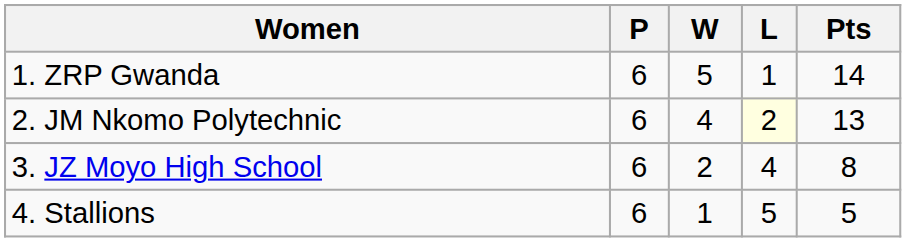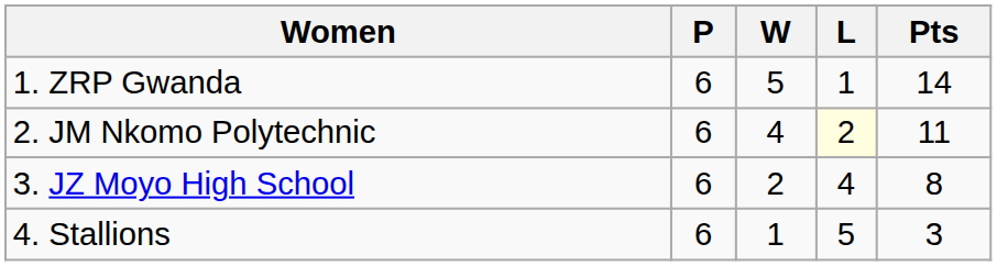 <table class="wikitable" width=35% style="font-size:90%; text-align:center;">
 <tr>
 <th>Women</th>
 <th>P</th>
 <th>W</th>
 <th>L</th>
 <th>Pts</th>
 </tr>
 <tr>
 <td align=left>1. ZRP Gwanda</td>
 <td>6</td>
 <td>5</td>
 <td>1</td>
 <td>14</td>
 </tr>
 <tr>
 <td align=left>2. JM Nkomo Polytechnic</td>
 <td>6</td>
 <td>4</td>
 <td style="background: lightyellow;">2</td>
-<td>13</td>
+<td>11</td>
 </tr>
 <tr>
 <td align=left>3. <a href='#'>JZ Moyo High School</a></td>
 <td>6</td>
 <td>2</td>
 <td>4</td>
 <td>8</td>
 </tr>
 <tr>
 <td align=left>4. Stallions</td>
 <td>6</td>
 <td>1</td>
 <td>5</td>
-<td>5</td>
+<td>3</td>
 </tr>
 </table>
